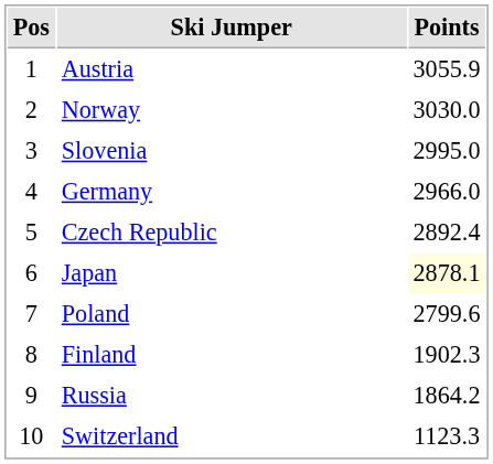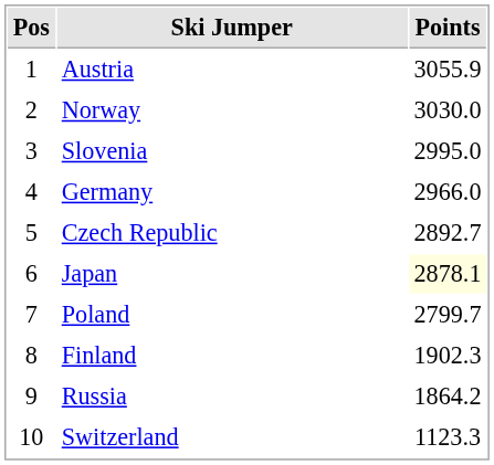 <table cellspacing="1" cellpadding="3" style="border:1px solid #AAAAAA;font-size:90%">
 <tr bgcolor="#E4E4E4">
 <th style="border-bottom:1px solid #AAAAAA" width=10>Pos</th>
 <th style="border-bottom:1px solid #AAAAAA" width=200>Ski Jumper</th>
 <th style="border-bottom:1px solid #AAAAAA" width=20>Points</th>
 </tr>
 <tr style="text-align: center;">
 <td>1</td>
 <td style="text-align: left;"> <a href='#'>Austria</a></td>
 <td>3055.9</td>
 </tr>
 <tr style="text-align: center;">
 <td>2</td>
 <td style="text-align: left;"> <a href='#'>Norway</a></td>
 <td>3030.0</td>
 </tr>
 <tr style="text-align: center;">
 <td>3</td>
 <td style="text-align: left;"> <a href='#'>Slovenia</a></td>
 <td>2995.0</td>
 </tr>
 <tr style="text-align: center;">
 <td>4</td>
 <td style="text-align: left;"> <a href='#'>Germany</a></td>
 <td>2966.0</td>
 </tr>
 <tr style="text-align: center;">
 <td>5</td>
 <td style="text-align: left;"> <a href='#'>Czech Republic</a></td>
-<td>2892.4</td>
+<td>2892.7</td>
 </tr>
 <tr style="text-align: center;">
 <td>6</td>
 <td style="text-align: left;"> <a href='#'>Japan</a></td>
 <td style="background: lightyellow;">2878.1</td>
 </tr>
 <tr style="text-align: center;">
 <td>7</td>
 <td style="text-align: left;"> <a href='#'>Poland</a></td>
-<td>2799.6</td>
+<td>2799.7</td>
 </tr>
 <tr style="text-align: center;">
 <td>8</td>
 <td style="text-align: left;"> <a href='#'>Finland</a></td>
 <td>1902.3</td>
 </tr>
 <tr style="text-align: center;">
 <td>9</td>
 <td style="text-align: left;"> <a href='#'>Russia</a></td>
 <td>1864.2</td>
 </tr>
 <tr style="text-align: center;">
 <td>10</td>
 <td style="text-align: left;"> <a href='#'>Switzerland</a></td>
 <td>1123.3</td>
 </tr>
 </table>
